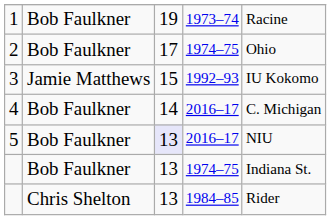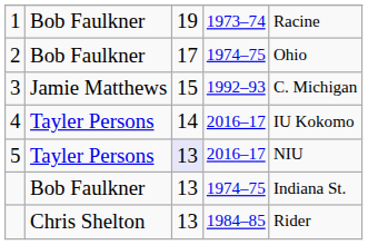 <table class="wikitable">
 <tr>
 </tr>
 <tr>
 <td>1</td>
 <td>Bob Faulkner</td>
 <td>19</td>
 <td style="font-size:80%;"><a href='#'>1973–74</a></td>
 <td style="font-size:80%;">Racine</td>
 </tr>
 <tr>
 <td>2</td>
 <td>Bob Faulkner</td>
 <td>17</td>
 <td style="font-size:80%;"><a href='#'>1974–75</a></td>
 <td style="font-size:80%;">Ohio</td>
 </tr>
 <tr>
 <td>3</td>
 <td>Jamie Matthews</td>
 <td>15</td>
 <td style="font-size:80%;"><a href='#'>1992–93</a></td>
+<td style="font-size:80%;">C. Michigan</td>
+</tr>
+<tr>
+<td>4</td>
+<td><a href='#'>Tayler Persons</a></td>
+<td>14</td>
+<td style="font-size:80%;"><a href='#'>2016–17</a></td>
 <td style="font-size:80%;">IU Kokomo</td>
 </tr>
 <tr>
-<td>4</td>
-<td>Bob Faulkner</td>
-<td>14</td>
-<td style="font-size:80%;"><a href='#'>2016–17</a></td>
-<td style="font-size:80%;">C. Michigan</td>
-</tr>
-<tr>
 <td>5</td>
-<td>Bob Faulkner</td>
+<td><a href='#'>Tayler Persons</a></td>
 <td style="background: lavender;">13</td>
 <td style="font-size:80%;"><a href='#'>2016–17</a></td>
 <td style="font-size:80%;">NIU</td>
 </tr>
 <tr>
 <td></td>
 <td>Bob Faulkner</td>
 <td>13</td>
 <td style="font-size:80%;"><a href='#'>1974–75</a></td>
 <td style="font-size:80%;">Indiana St.</td>
 </tr>
 <tr>
 <td></td>
 <td>Chris Shelton</td>
 <td>13</td>
 <td style="font-size:80%;"><a href='#'>1984–85</a></td>
 <td style="font-size:80%;">Rider</td>
 </tr>
 </table>
